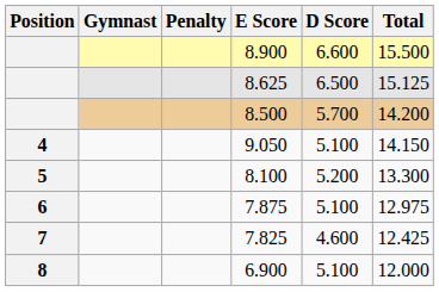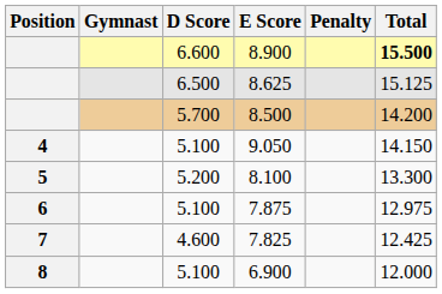 <table class="wikitable sortable" style="text-align:center; font-size:95%">
 <tr>
 <th scope=col>Position</th>
 <th scope=col>Gymnast</th>
+<th scope=col>D Score</th>
+<th scope=col>E Score</th>
 <th scope=col>Penalty</th>
-<th scope=col>E Score</th>
-<th scope=col>D Score</th>
 <th scope=col>Total</th>
 </tr>
 <tr bgcolor=fffcaf>
 <th scope=row></th>
 <td align=left></td>
+<td>6.600</td>
+<td>8.900</td>
 <td></td>
-<td>8.900</td>
-<td>6.600</td>
-<td>15.500</td>
+<td><strong>15.500</strong></td>
 </tr>
 <tr bgcolor=e5e5e5>
 <th scope=row></th>
 <td align=left></td>
+<td>6.500</td>
+<td>8.625</td>
 <td></td>
-<td>8.625</td>
-<td>6.500</td>
 <td>15.125</td>
 </tr>
 <tr bgcolor=eecc99>
 <th scope=row></th>
 <td align=left></td>
+<td>5.700</td>
+<td>8.500</td>
 <td></td>
-<td>8.500</td>
-<td>5.700</td>
 <td>14.200</td>
 </tr>
 <tr>
 <th scope=row>4</th>
 <td align=left></td>
+<td>5.100</td>
+<td>9.050</td>
 <td></td>
-<td>9.050</td>
-<td>5.100</td>
 <td>14.150</td>
 </tr>
 <tr>
 <th scope=row>5</th>
 <td align=left></td>
+<td>5.200</td>
+<td>8.100</td>
 <td></td>
-<td>8.100</td>
-<td>5.200</td>
 <td>13.300</td>
 </tr>
 <tr>
 <th scope=row>6</th>
 <td align=left></td>
+<td>5.100</td>
+<td>7.875</td>
 <td></td>
-<td>7.875</td>
-<td>5.100</td>
 <td>12.975</td>
 </tr>
 <tr>
 <th scope=row>7</th>
 <td align=left></td>
+<td>4.600</td>
+<td>7.825</td>
 <td></td>
-<td>7.825</td>
-<td>4.600</td>
 <td>12.425</td>
 </tr>
 <tr>
 <th scope=row>8</th>
 <td align=left></td>
+<td>5.100</td>
+<td>6.900</td>
 <td></td>
-<td>6.900</td>
-<td>5.100</td>
 <td>12.000</td>
 </tr>
 </table>
